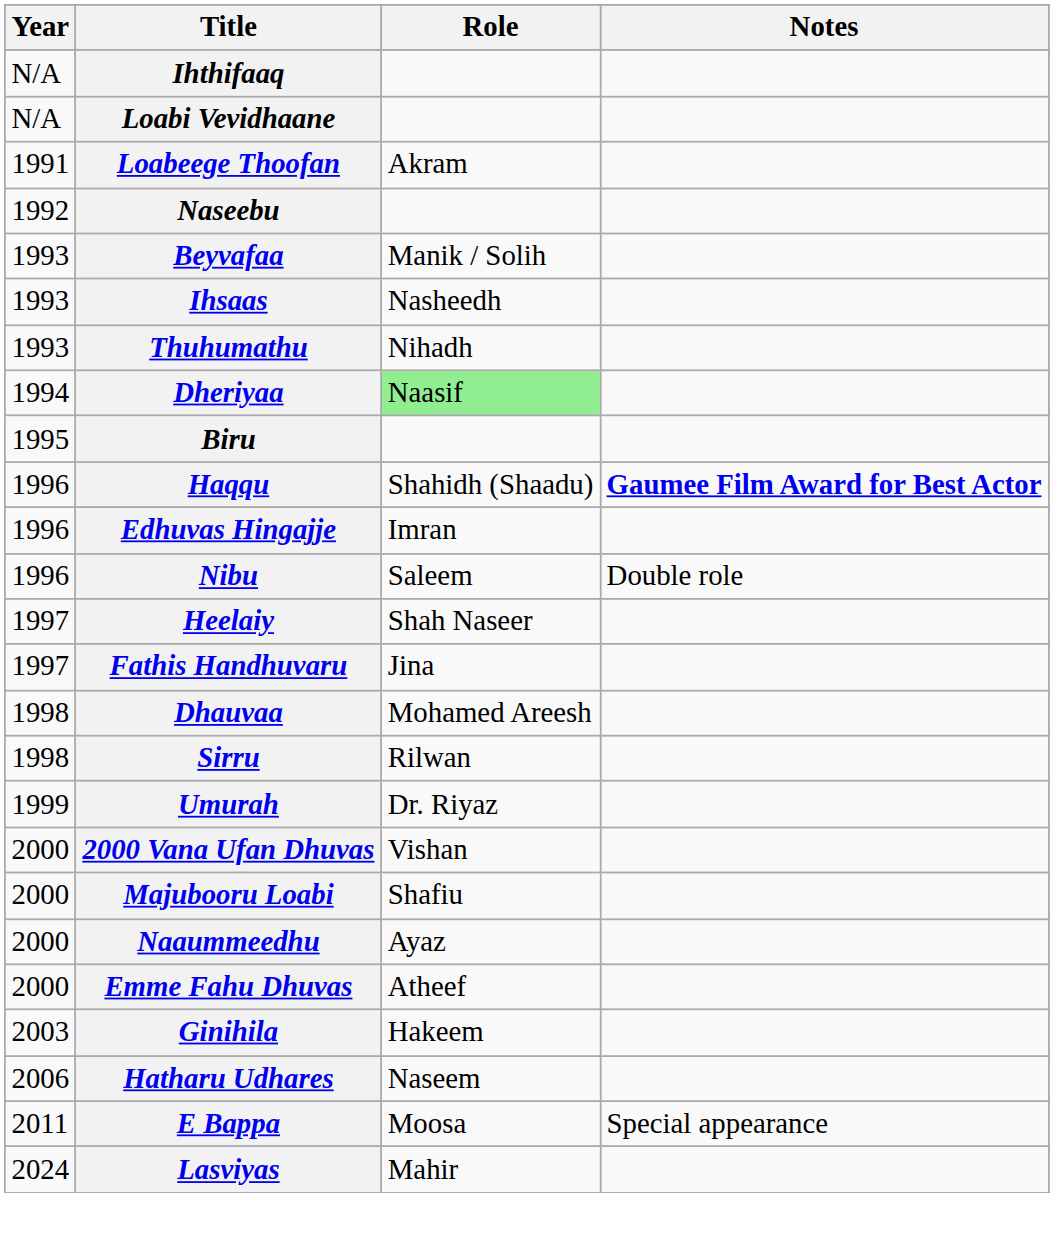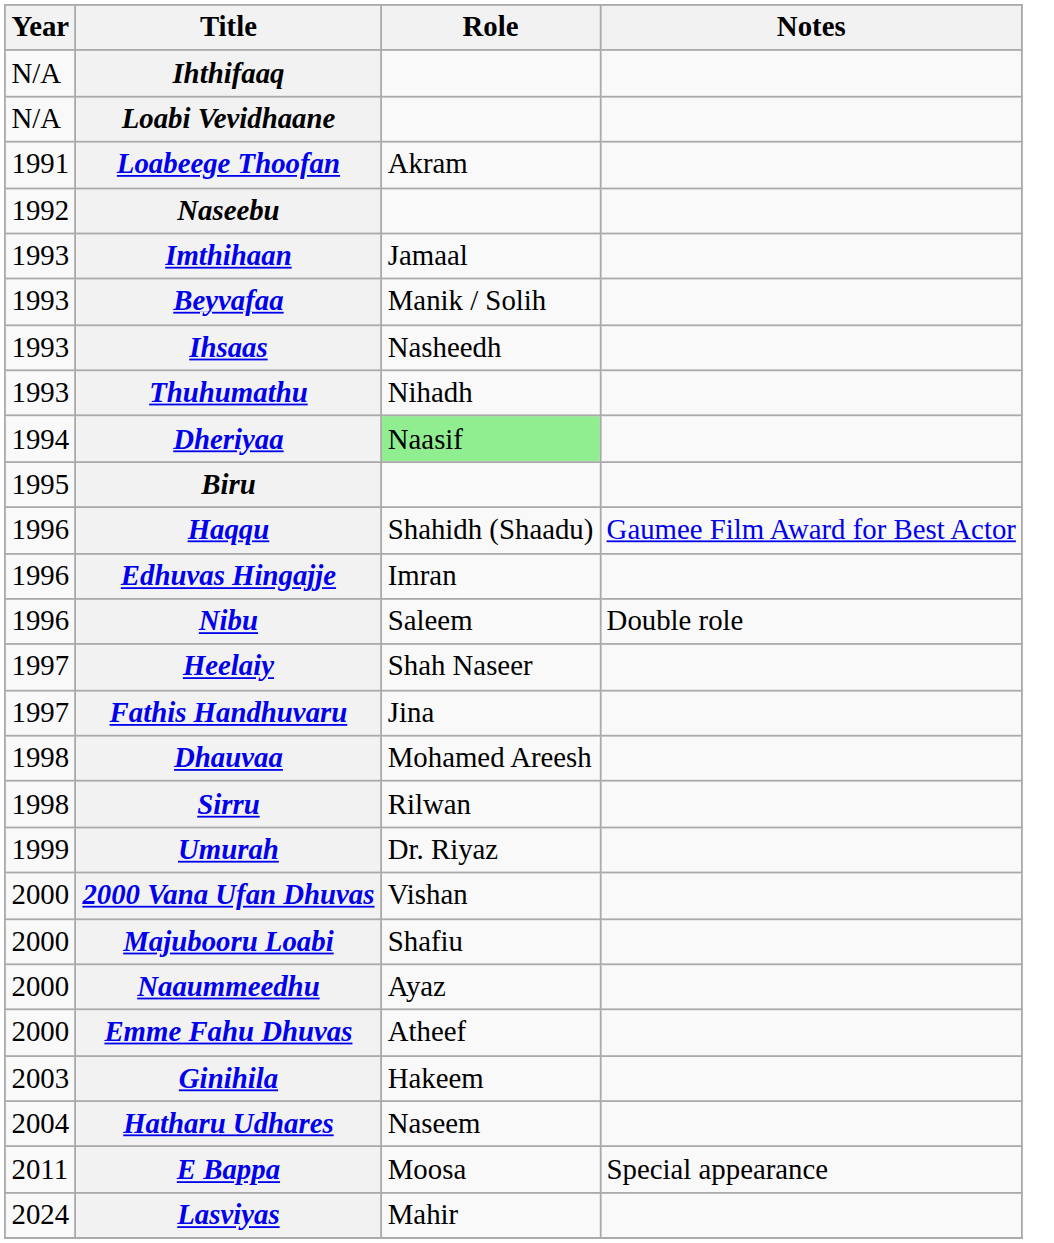 <table class="wikitable sortable plainrowheaders">
 <tr style="background:#ccc; text-align:center;">
 <th scope="col">Year</th>
 <th scope="col">Title</th>
 <th scope="col">Role</th>
 <th scope="col">Notes</th>
 </tr>
 <tr>
 <td>N/A</td>
 <th scope="row"><em>Ihthifaaq</em></th>
 <td></td>
 <td></td>
 </tr>
 <tr>
 <td>N/A</td>
 <th scope="row"><em>Loabi Vevidhaane</em></th>
 <td></td>
 <td></td>
 </tr>
 <tr>
 <td>1991</td>
 <th scope="row"><em><a href='#'>Loabeege Thoofan</a></em></th>
 <td>Akram</td>
 <td></td>
 </tr>
 <tr>
 <td>1992</td>
 <th scope="row"><em>Naseebu</em></th>
 <td></td>
+<td></td>
+</tr>
+<tr>
+<td>1993</td>
+<th scope="row"><em><a href='#'>Imthihaan</a></em></th>
+<td>Jamaal</td>
 <td></td>
 </tr>
 <tr>
 <td>1993</td>
 <th scope="row"><em><a href='#'>Beyvafaa</a></em></th>
 <td>Manik / Solih</td>
 <td></td>
 </tr>
 <tr>
 <td>1993</td>
 <th scope="row"><em><a href='#'>Ihsaas</a></em></th>
 <td>Nasheedh</td>
 <td></td>
 </tr>
 <tr>
 <td>1993</td>
 <th scope="row"><em><a href='#'>Thuhumathu</a></em></th>
 <td>Nihadh</td>
 <td></td>
 </tr>
 <tr>
 <td>1994</td>
 <th scope="row"><em><a href='#'>Dheriyaa</a></em></th>
 <td style="background: lightgreen;">Naasif</td>
 <td></td>
 </tr>
 <tr>
 <td>1995</td>
 <th scope="row"><em>Biru</em></th>
 <td></td>
 <td></td>
 </tr>
 <tr>
 <td>1996</td>
 <th scope="row"><em><a href='#'>Haqqu</a></em></th>
 <td>Shahidh (Shaadu)</td>
-<td><strong><a href='#'>Gaumee Film Award for Best Actor</a></strong></td>
+<td><a href='#'>Gaumee Film Award for Best Actor</a></td>
 </tr>
 <tr>
 <td>1996</td>
 <th scope="row"><em><a href='#'>Edhuvas Hingajje</a></em></th>
 <td>Imran</td>
 <td></td>
 </tr>
 <tr>
 <td>1996</td>
 <th scope="row"><em><a href='#'>Nibu</a></em></th>
 <td>Saleem</td>
 <td>Double role</td>
 </tr>
 <tr>
 <td>1997</td>
 <th scope="row"><em><a href='#'>Heelaiy</a></em></th>
 <td>Shah Naseer</td>
 <td></td>
 </tr>
 <tr>
 <td>1997</td>
 <th scope="row"><em><a href='#'>Fathis Handhuvaru</a></em></th>
 <td>Jina</td>
 <td></td>
 </tr>
 <tr>
 <td>1998</td>
 <th scope="row"><em><a href='#'>Dhauvaa</a></em></th>
 <td>Mohamed Areesh</td>
 <td></td>
 </tr>
 <tr>
 <td>1998</td>
 <th scope="row"><em><a href='#'>Sirru</a></em></th>
 <td>Rilwan</td>
 <td></td>
 </tr>
 <tr>
 <td>1999</td>
 <th scope="row"><em><a href='#'>Umurah</a></em></th>
 <td>Dr. Riyaz</td>
 <td></td>
 </tr>
 <tr>
 <td>2000</td>
 <th scope="row"><em><a href='#'>2000 Vana Ufan Dhuvas</a></em></th>
 <td>Vishan</td>
 <td></td>
 </tr>
 <tr>
 <td>2000</td>
 <th scope="row"><em><a href='#'>Majubooru Loabi</a></em></th>
 <td>Shafiu</td>
 <td></td>
 </tr>
 <tr>
 <td>2000</td>
 <th scope="row"><em><a href='#'>Naaummeedhu</a></em></th>
 <td>Ayaz</td>
 <td></td>
 </tr>
 <tr>
 <td>2000</td>
 <th scope="row"><em><a href='#'>Emme Fahu Dhuvas</a></em></th>
 <td>Atheef</td>
 <td></td>
 </tr>
 <tr>
 <td>2003</td>
 <th scope="row"><em><a href='#'>Ginihila</a></em></th>
 <td>Hakeem</td>
 <td></td>
 </tr>
 <tr>
-<td>2006</td>
+<td>2004</td>
 <th scope="row"><em><a href='#'>Hatharu Udhares</a></em></th>
 <td>Naseem</td>
 <td></td>
 </tr>
 <tr>
 <td>2011</td>
 <th scope="row"><em><a href='#'>E Bappa</a></em></th>
 <td>Moosa</td>
 <td>Special appearance</td>
 </tr>
 <tr>
 <td>2024</td>
 <th scope="row"><em><a href='#'>Lasviyas</a></em></th>
 <td>Mahir</td>
 <td></td>
 </tr>
 <tr>
 </tr>
 </table>
